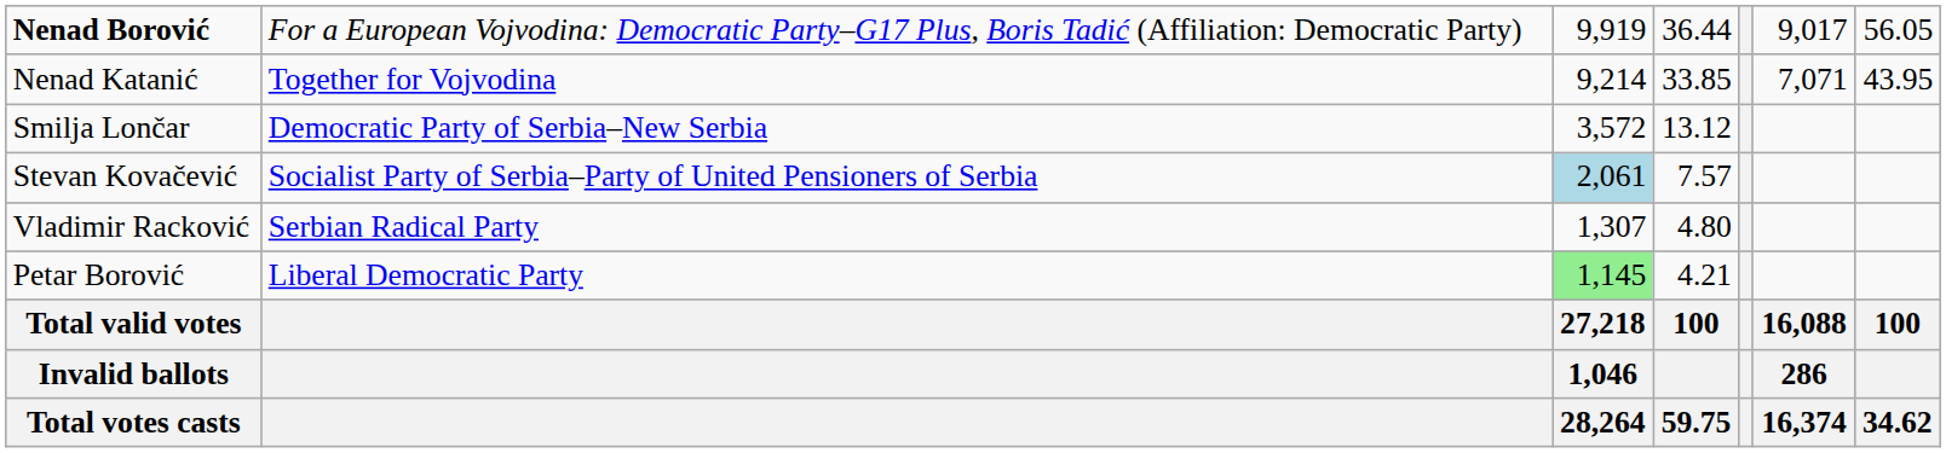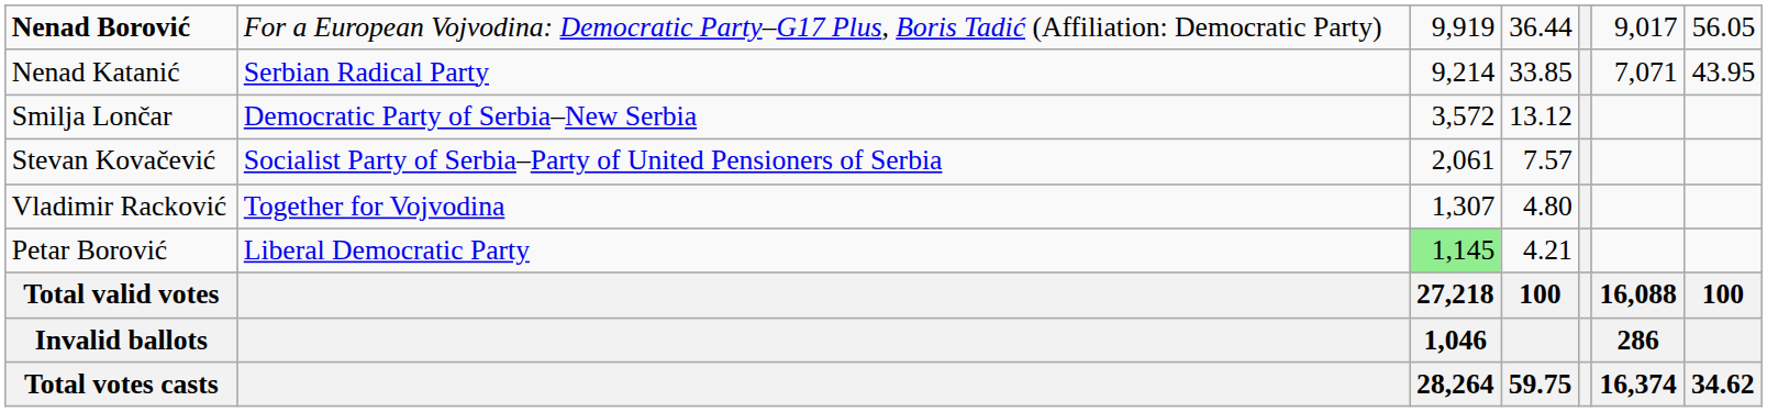 <table style="width:1000px;" class="wikitable">
 <tr>
 <td align="left"><strong>Nenad Borović</strong></td>
 <td align="left"><em>For a European Vojvodina: <a href='#'>Democratic Party</a>–<a href='#'>G17 Plus</a>, <a href='#'>Boris Tadić</a></em> (Affiliation: Democratic Party)</td>
 <td align="right">9,919</td>
 <td align="right">36.44</td>
 <th align="left"></th>
 <td align="right">9,017</td>
 <td align="right">56.05</td>
 </tr>
 <tr>
 <td align="left">Nenad Katanić</td>
-<td align="left"><a href='#'>Together for Vojvodina</a></td>
+<td align="left"><a href='#'>Serbian Radical Party</a></td>
 <td align="right">9,214</td>
 <td align="right">33.85</td>
 <th align="left"></th>
 <td align="right">7,071</td>
 <td align="right">43.95</td>
 </tr>
 <tr>
 <td align="left">Smilja Lončar</td>
 <td align="left"><a href='#'>Democratic Party of Serbia</a>–<a href='#'>New Serbia</a></td>
 <td align="right">3,572</td>
 <td align="right">13.12</td>
 <th align="left"></th>
 <td align="right"></td>
 <td align="right"></td>
 </tr>
 <tr>
 <td align="left">Stevan Kovačević</td>
 <td align="left"><a href='#'>Socialist Party of Serbia</a>–<a href='#'>Party of United Pensioners of Serbia</a></td>
-<td align="right" style="background: lightblue;">2,061</td>
+<td align="right">2,061</td>
 <td align="right">7.57</td>
 <th align="left"></th>
 <td align="right"></td>
 <td align="right"></td>
 </tr>
 <tr>
 <td align="left">Vladimir Racković</td>
-<td align="left"><a href='#'>Serbian Radical Party</a></td>
+<td align="left"><a href='#'>Together for Vojvodina</a></td>
 <td align="right">1,307</td>
 <td align="right">4.80</td>
 <th align="left"></th>
 <td align="right"></td>
 <td align="right"></td>
 </tr>
 <tr>
 <td align="left">Petar Borović</td>
 <td align="left"><a href='#'>Liberal Democratic Party</a></td>
 <td align="right" style="background: lightgreen;">1,145</td>
 <td align="right">4.21</td>
 <th align="left"></th>
 <td align="right"></td>
 <td align="right"></td>
 </tr>
 <tr>
 <th align="left">Total valid votes</th>
 <th align="left"></th>
 <th align="right">27,218</th>
 <th align="right">100</th>
 <th align="left"></th>
 <th align="right">16,088</th>
 <th align="right">100</th>
 </tr>
 <tr>
 <th align="left">Invalid ballots</th>
 <th align="left"></th>
 <th align="right">1,046</th>
 <th align="right"></th>
 <th align="left"></th>
 <th align="right">286</th>
 <th align="right"></th>
 </tr>
 <tr>
 <th align="left">Total votes casts</th>
 <th align="left"></th>
 <th align="right">28,264</th>
 <th align="right">59.75</th>
 <th align="left"></th>
 <th align="right">16,374</th>
 <th align="right">34.62</th>
 </tr>
 </table>
